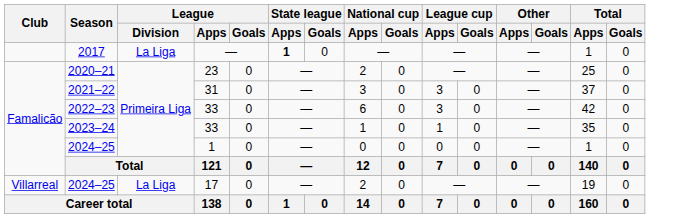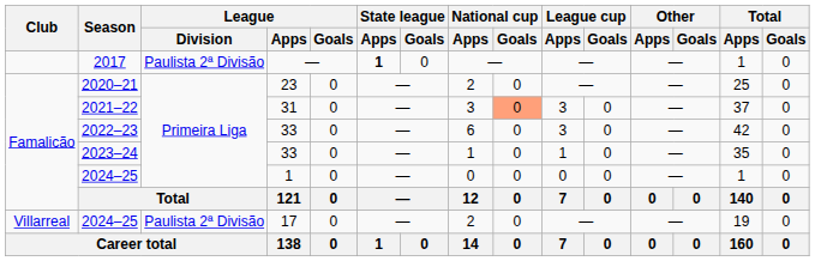 <table class="wikitable" style="text-align: center">
 <tr>
 <th rowspan="2">Club</th>
 <th rowspan="2">Season</th>
 <th colspan="3">League</th>
 <th colspan="2">State league</th>
 <th colspan="2">National cup</th>
 <th colspan="2">League cup</th>
 <th colspan="2">Other</th>
 <th colspan="2">Total</th>
 </tr>
 <tr>
 <th>Division</th>
 <th>Apps</th>
 <th>Goals</th>
 <th>Apps</th>
 <th>Goals</th>
 <th>Apps</th>
 <th>Goals</th>
 <th>Apps</th>
 <th>Goals</th>
 <th>Apps</th>
 <th>Goals</th>
 <th>Apps</th>
 <th>Goals</th>
 </tr>
 <tr>
 <td></td>
 <td><a href='#'>2017</a></td>
-<td><a href='#'>La Liga</a></td>
+<td><a href='#'>Paulista 2ª Divisão</a></td>
 <td colspan="2">—</td>
 <td><strong>1</strong></td>
 <td>0</td>
 <td colspan="2">—</td>
 <td colspan="2">—</td>
 <td colspan="2">—</td>
 <td>1</td>
 <td>0</td>
 </tr>
 <tr>
 <td rowspan="6"><a href='#'>Famalicão</a></td>
 <td><a href='#'>2020–21</a></td>
 <td rowspan="5"><a href='#'>Primeira Liga</a></td>
 <td>23</td>
 <td>0</td>
 <td colspan="2">—</td>
 <td>2</td>
 <td>0</td>
 <td colspan="2">—</td>
 <td colspan="2">—</td>
 <td>25</td>
 <td>0</td>
 </tr>
 <tr>
 <td><a href='#'>2021–22</a></td>
 <td>31</td>
 <td>0</td>
 <td colspan="2">—</td>
 <td>3</td>
-<td>0</td>
+<td style="background: lightsalmon;">0</td>
 <td>3</td>
 <td>0</td>
 <td colspan="2">—</td>
 <td>37</td>
 <td>0</td>
 </tr>
 <tr>
 <td><a href='#'>2022–23</a></td>
 <td>33</td>
 <td>0</td>
 <td colspan="2">—</td>
 <td>6</td>
 <td>0</td>
 <td>3</td>
 <td>0</td>
 <td colspan="2">—</td>
 <td>42</td>
 <td>0</td>
 </tr>
 <tr>
 <td><a href='#'>2023–24</a></td>
 <td>33</td>
 <td>0</td>
 <td colspan="2">—</td>
 <td>1</td>
 <td>0</td>
 <td>1</td>
 <td>0</td>
 <td colspan="2">—</td>
 <td>35</td>
 <td>0</td>
 </tr>
 <tr>
 <td><a href='#'>2024–25</a></td>
 <td>1</td>
 <td>0</td>
 <td colspan="2">—</td>
 <td>0</td>
 <td>0</td>
 <td>0</td>
 <td>0</td>
 <td colspan="2">—</td>
 <td>1</td>
 <td>0</td>
 </tr>
 <tr>
 <th colspan="2">Total</th>
 <th>121</th>
 <th>0</th>
 <th colspan="2">—</th>
 <th>12</th>
 <th>0</th>
 <th>7</th>
 <th>0</th>
 <th>0</th>
 <th>0</th>
 <th>140</th>
 <th>0</th>
 </tr>
 <tr>
 <td><a href='#'>Villarreal</a></td>
 <td><a href='#'>2024–25</a></td>
-<td><a href='#'>La Liga</a></td>
+<td><a href='#'>Paulista 2ª Divisão</a></td>
 <td>17</td>
 <td>0</td>
 <td colspan="2">—</td>
 <td>2</td>
 <td>0</td>
 <td colspan="2">—</td>
 <td colspan="2">—</td>
 <td>19</td>
 <td>0</td>
 </tr>
 <tr>
 <th colspan="3">Career total</th>
 <th>138</th>
 <th>0</th>
 <th>1</th>
 <th>0</th>
 <th>14</th>
 <th>0</th>
 <th>7</th>
 <th>0</th>
 <th>0</th>
 <th>0</th>
 <th>160</th>
 <th>0</th>
 </tr>
 </table>
